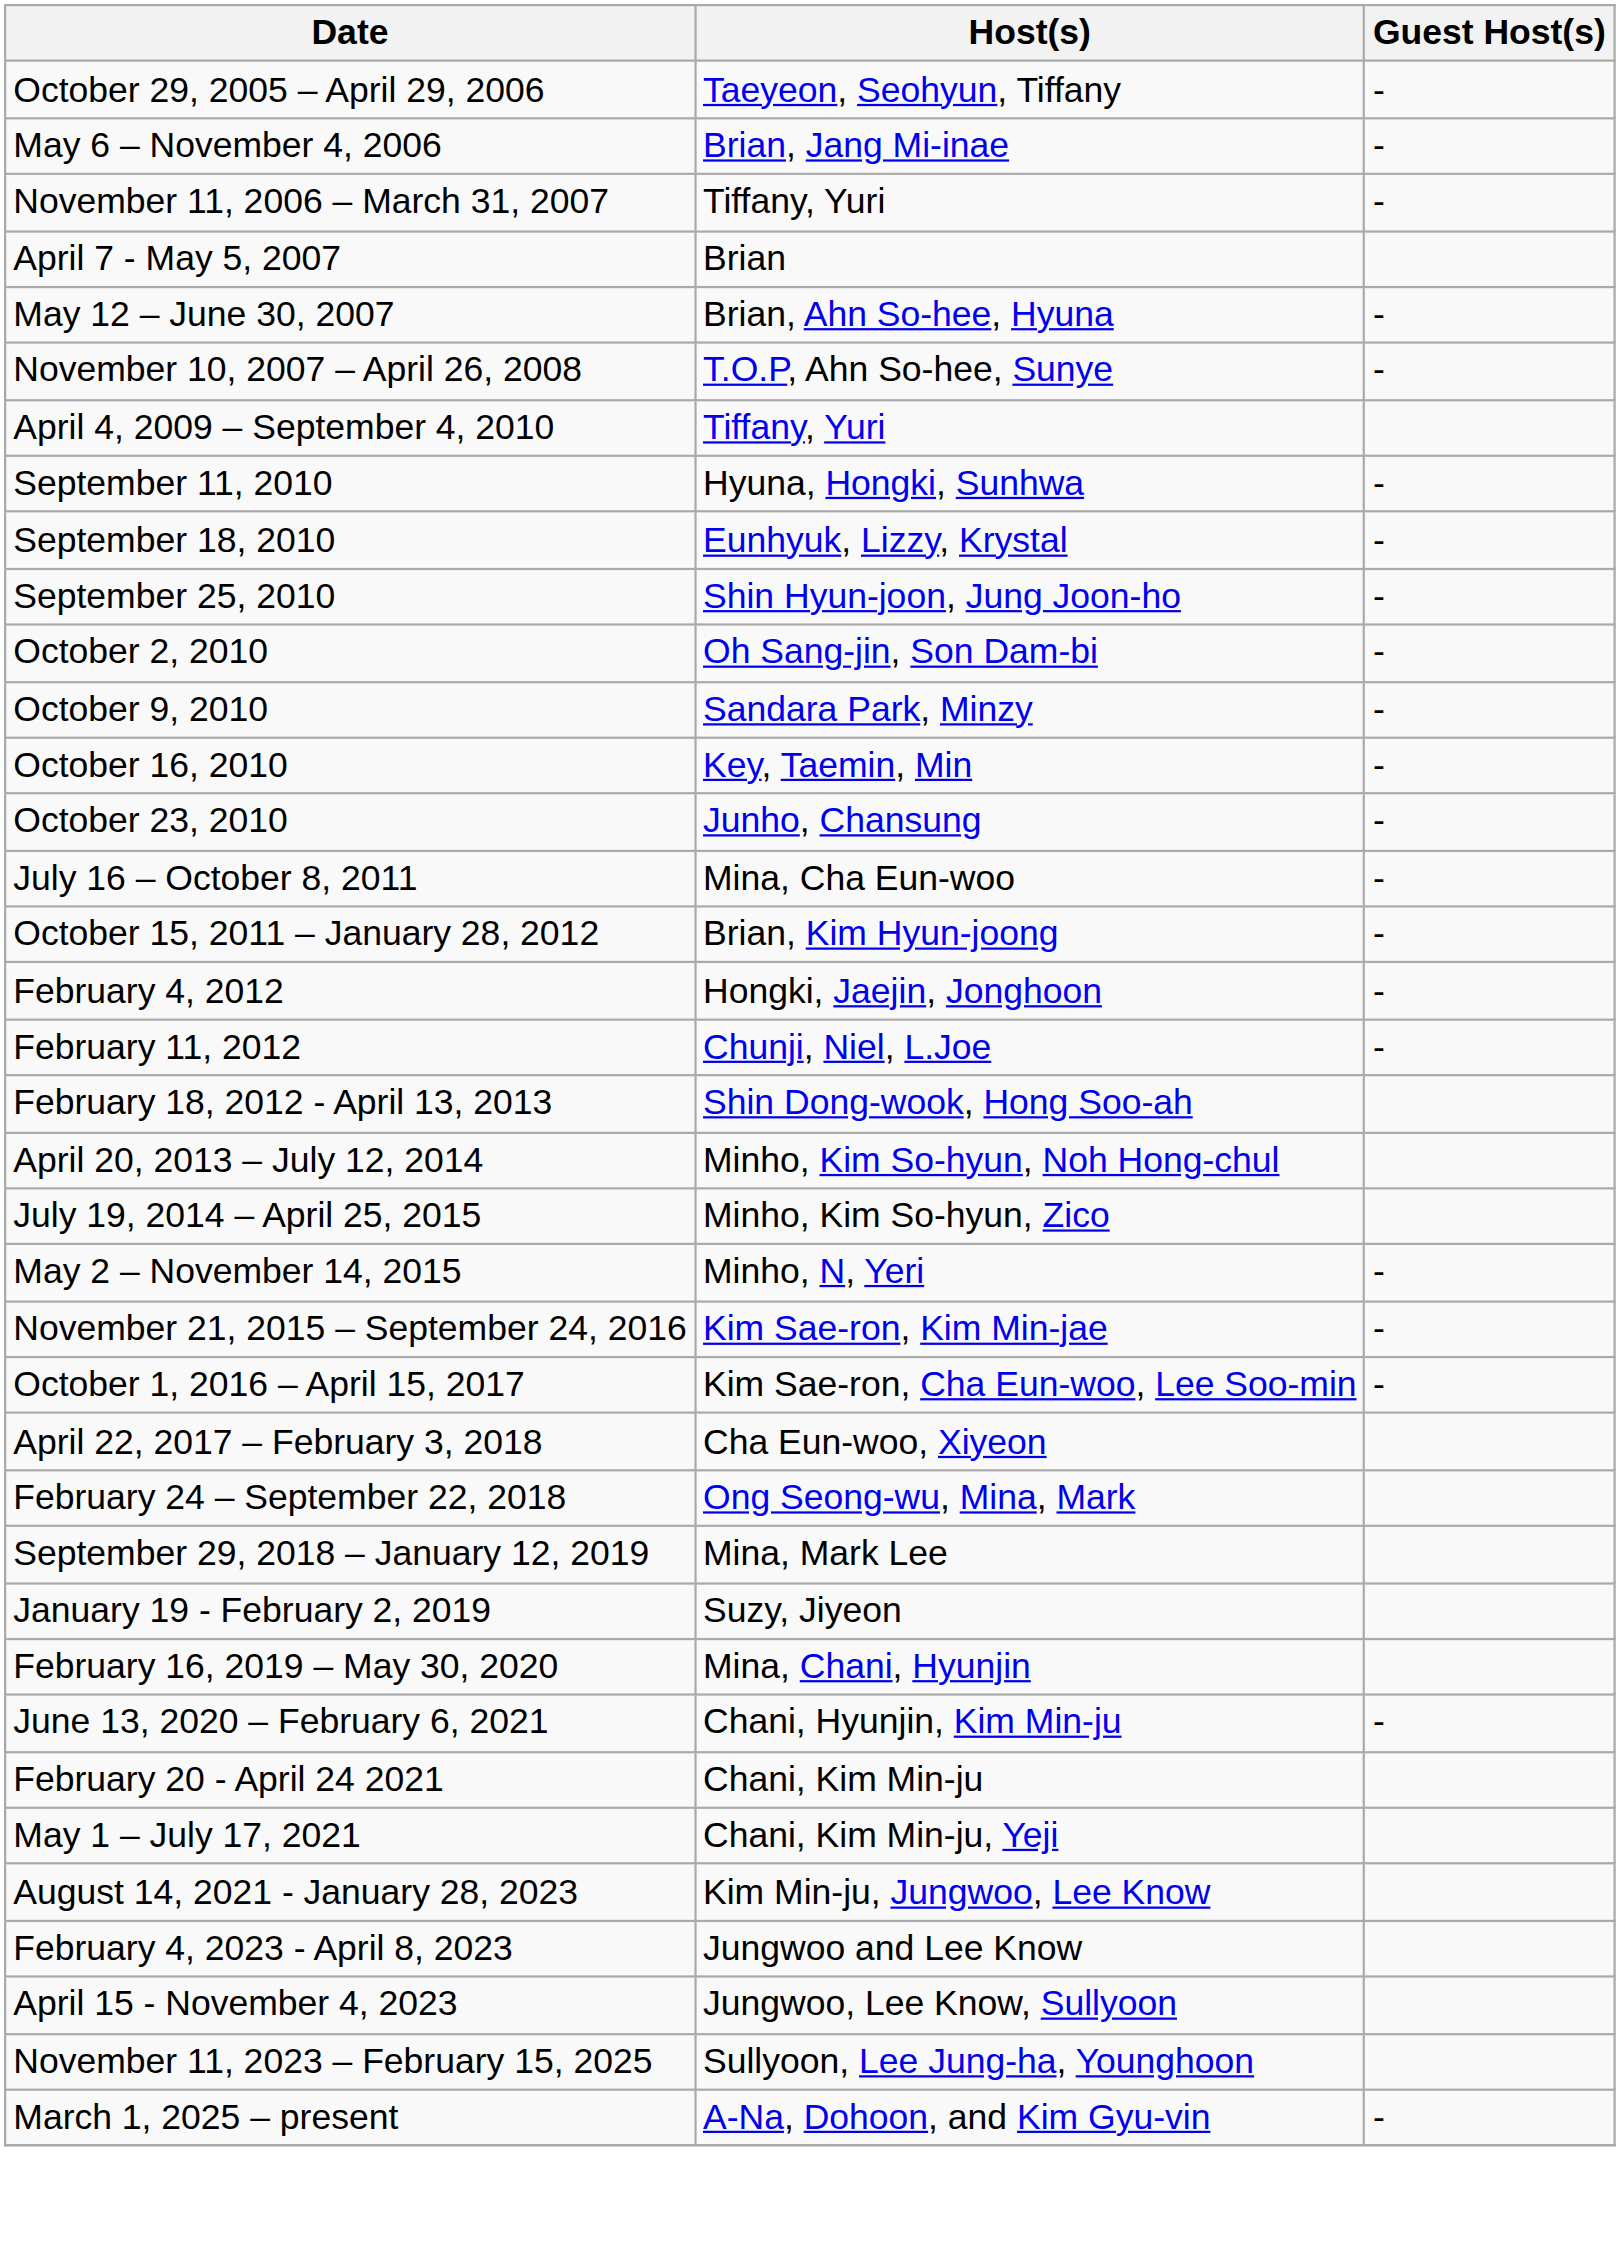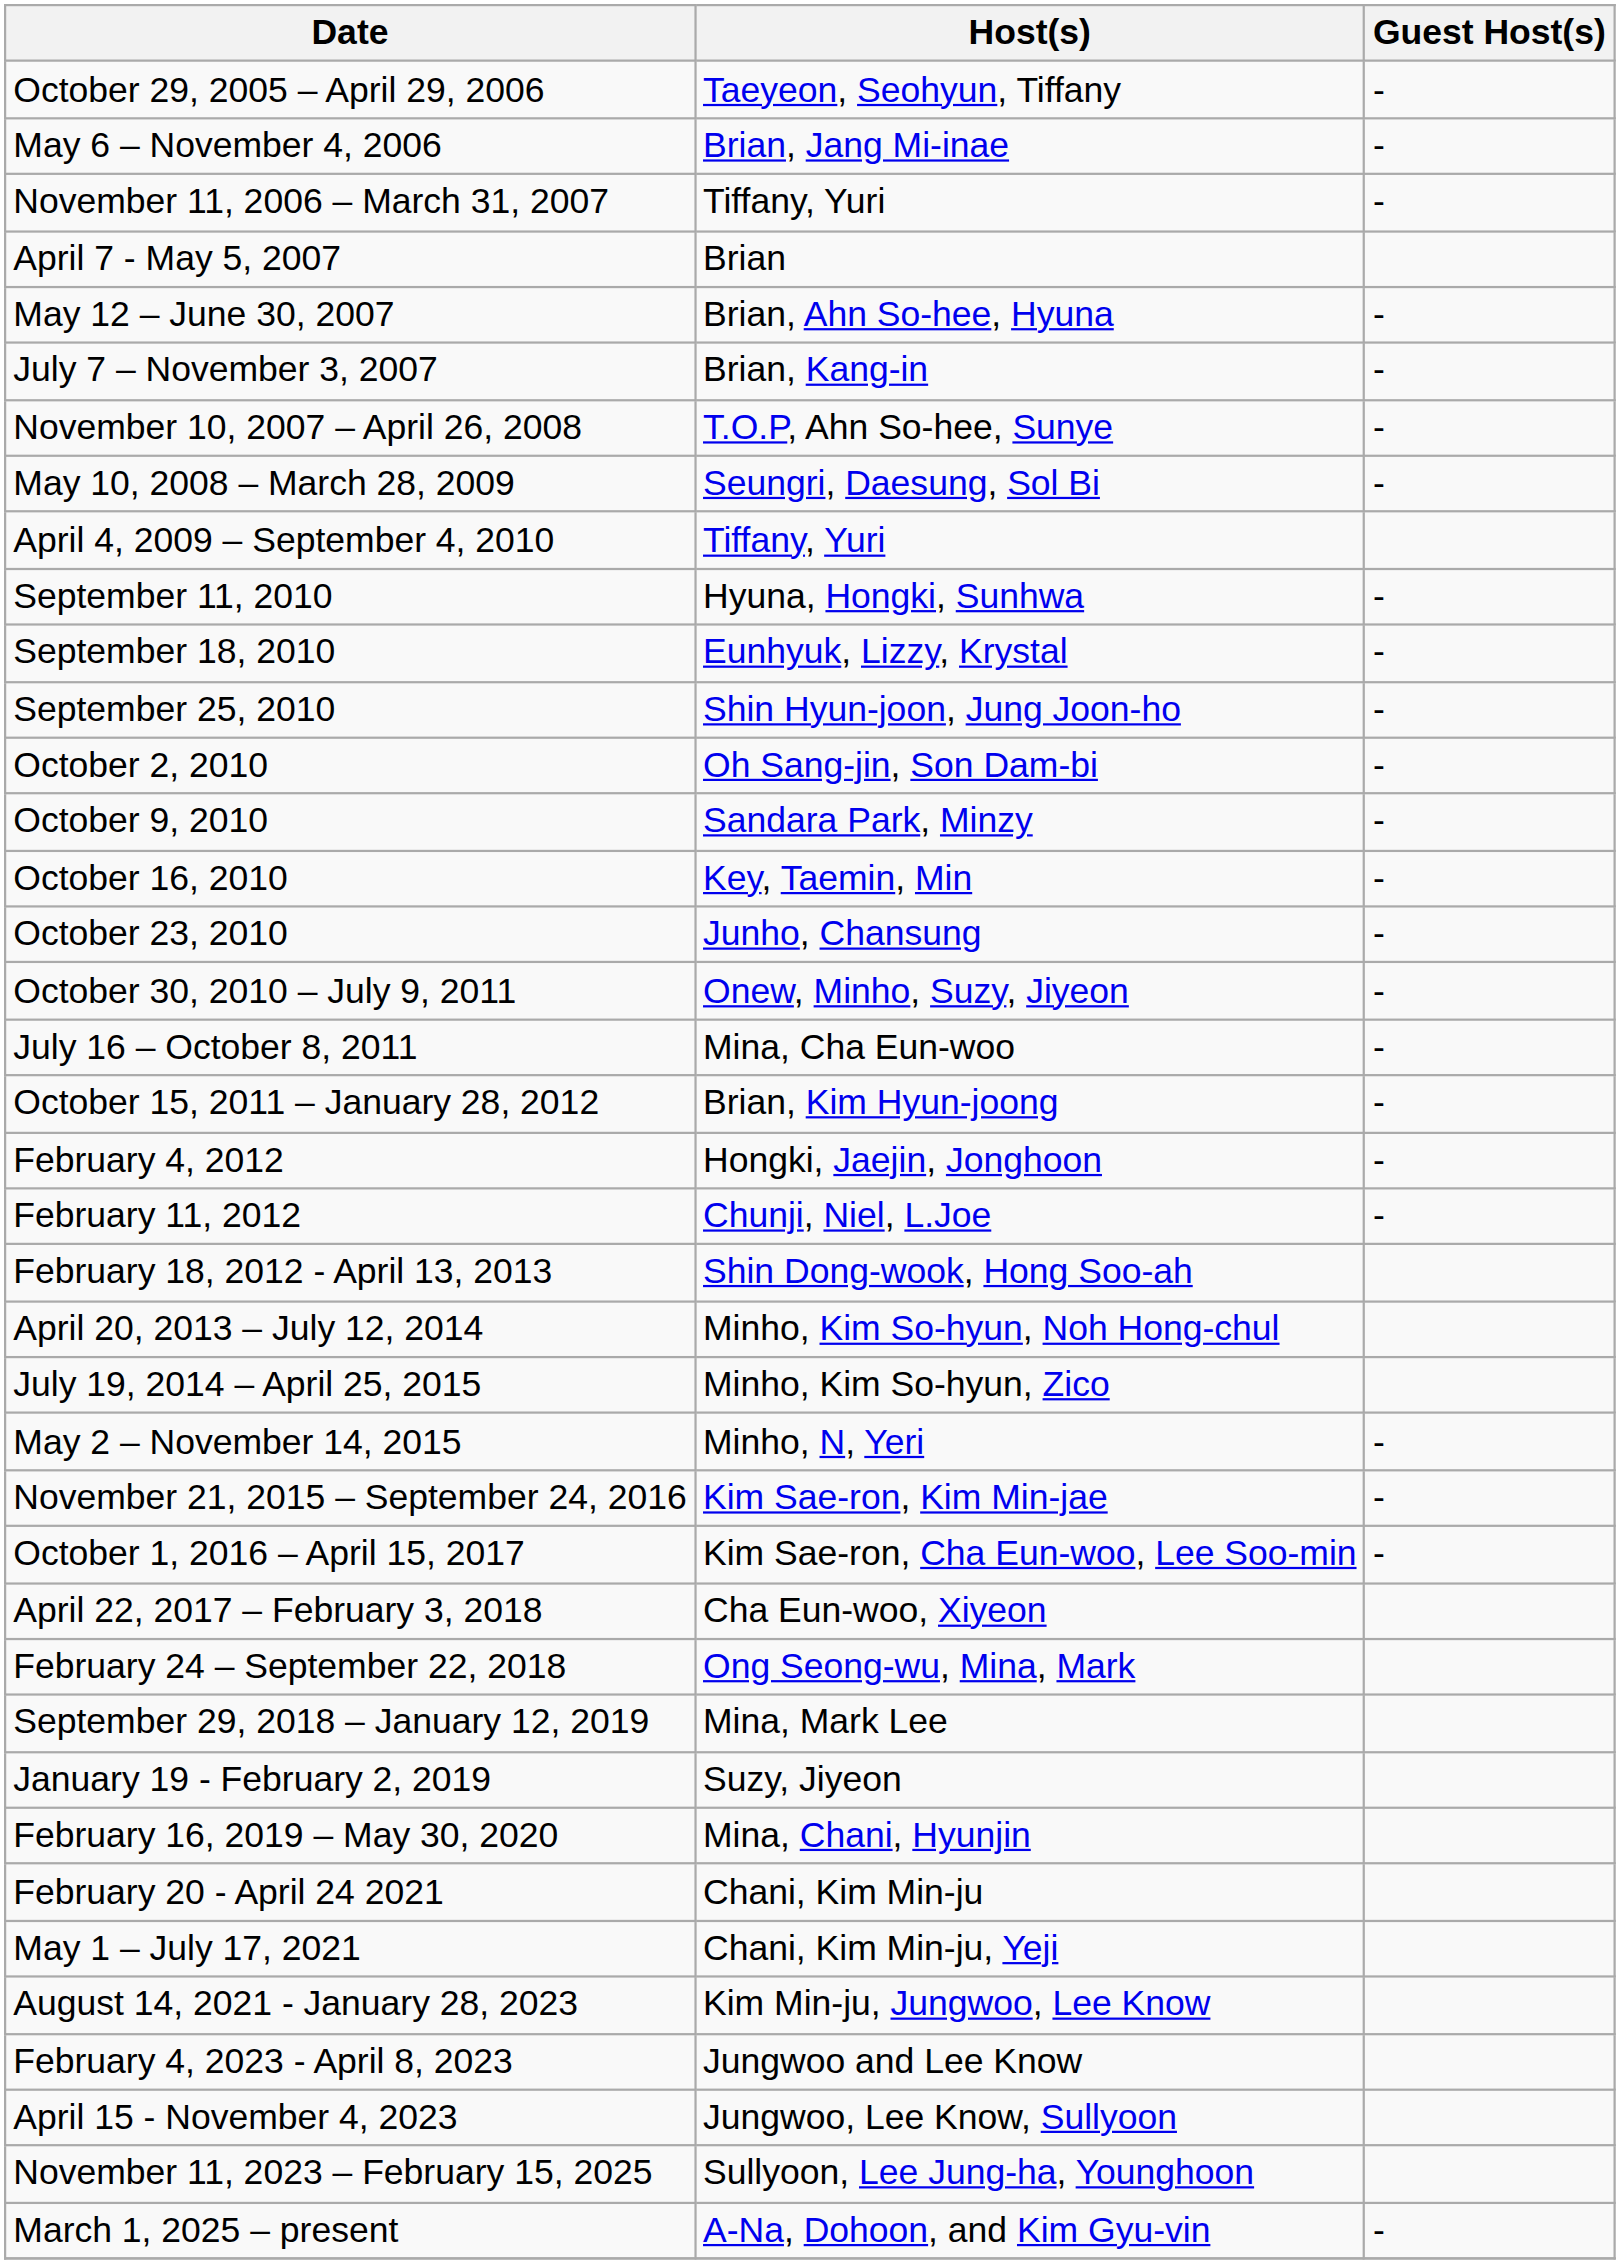 <table class="wikitable col3center">
 <tr>
 <th>Date</th>
 <th>Host(s)</th>
 <th style="text-align:center">Guest Host(s)</th>
 </tr>
 <tr>
 <td>October 29, 2005 – April 29, 2006</td>
 <td><a href='#'>Taeyeon</a>, <a href='#'>Seohyun</a>, Tiffany</td>
 <td>-</td>
 </tr>
 <tr>
 <td>May 6 – November 4, 2006</td>
 <td><a href='#'>Brian</a>, <a href='#'>Jang Mi-inae</a></td>
 <td>-</td>
 </tr>
 <tr>
 <td>November 11, 2006 – March 31, 2007</td>
 <td>Tiffany, Yuri</td>
 <td>-</td>
 </tr>
 <tr>
 <td>April 7 - May 5, 2007</td>
 <td>Brian</td>
 <td></td>
 </tr>
 <tr>
 <td>May 12 – June 30, 2007</td>
 <td>Brian, <a href='#'>Ahn So-hee</a>, <a href='#'>Hyuna</a></td>
 <td>-</td>
 </tr>
 <tr>
+<td>July 7 – November 3, 2007</td>
+<td>Brian, <a href='#'>Kang-in</a></td>
+<td>-</td>
+</tr>
+<tr>
 <td>November 10, 2007 – April 26, 2008</td>
 <td><a href='#'>T.O.P</a>, Ahn So-hee, <a href='#'>Sunye</a></td>
+<td>-</td>
+</tr>
+<tr>
+<td>May 10, 2008 – March 28, 2009</td>
+<td><a href='#'>Seungri</a>, <a href='#'>Daesung</a>, <a href='#'>Sol Bi</a></td>
 <td>-</td>
 </tr>
 <tr>
 <td>April 4, 2009 – September 4, 2010</td>
 <td><a href='#'>Tiffany</a>, <a href='#'>Yuri</a></td>
 <td></td>
 </tr>
 <tr>
 <td>September 11, 2010</td>
 <td>Hyuna, <a href='#'>Hongki</a>, <a href='#'>Sunhwa</a></td>
 <td>-</td>
 </tr>
 <tr>
 <td>September 18, 2010</td>
 <td><a href='#'>Eunhyuk</a>, <a href='#'>Lizzy</a>, <a href='#'>Krystal</a></td>
 <td>-</td>
 </tr>
 <tr>
 <td>September 25, 2010</td>
 <td><a href='#'>Shin Hyun-joon</a>, <a href='#'>Jung Joon-ho</a></td>
 <td>-</td>
 </tr>
 <tr>
 <td>October 2, 2010</td>
 <td><a href='#'>Oh Sang-jin</a>, <a href='#'>Son Dam-bi</a></td>
 <td>-</td>
 </tr>
 <tr>
 <td>October 9, 2010</td>
 <td><a href='#'>Sandara Park</a>, <a href='#'>Minzy</a></td>
 <td>-</td>
 </tr>
 <tr>
 <td>October 16, 2010</td>
 <td><a href='#'>Key</a>, <a href='#'>Taemin</a>, <a href='#'>Min</a></td>
 <td>-</td>
 </tr>
 <tr>
 <td>October 23, 2010</td>
 <td><a href='#'>Junho</a>, <a href='#'>Chansung</a></td>
+<td>-</td>
+</tr>
+<tr>
+<td>October 30, 2010 – July 9, 2011</td>
+<td><a href='#'>Onew</a>, <a href='#'>Minho</a>, <a href='#'>Suzy</a>, <a href='#'>Jiyeon</a></td>
 <td>-</td>
 </tr>
 <tr>
 <td>July 16 – October 8, 2011</td>
 <td>Mina, Cha Eun-woo</td>
 <td>-</td>
 </tr>
 <tr>
 <td>October 15, 2011 – January 28, 2012</td>
 <td>Brian, <a href='#'>Kim Hyun-joong</a></td>
 <td>-</td>
 </tr>
 <tr>
 <td>February 4, 2012</td>
 <td>Hongki, <a href='#'>Jaejin</a>, <a href='#'>Jonghoon</a></td>
 <td>-</td>
 </tr>
 <tr>
 <td>February 11, 2012</td>
 <td><a href='#'>Chunji</a>, <a href='#'>Niel</a>, <a href='#'>L.Joe</a></td>
 <td>-</td>
 </tr>
 <tr>
 <td>February 18, 2012 - April 13, 2013</td>
 <td><a href='#'>Shin Dong-wook</a>, <a href='#'>Hong Soo-ah</a></td>
 <td></td>
 </tr>
 <tr>
 <td>April 20, 2013 – July 12, 2014</td>
 <td>Minho, <a href='#'>Kim So-hyun</a>, <a href='#'>Noh Hong-chul</a></td>
 <td></td>
 </tr>
 <tr>
 <td>July 19, 2014 – April 25, 2015</td>
 <td>Minho, Kim So-hyun, <a href='#'>Zico</a></td>
 <td></td>
 </tr>
 <tr>
 <td>May 2 – November 14, 2015</td>
 <td>Minho, <a href='#'>N</a>, <a href='#'>Yeri</a></td>
 <td>-</td>
 </tr>
 <tr>
 <td>November 21, 2015 – September 24, 2016</td>
 <td><a href='#'>Kim Sae-ron</a>, <a href='#'>Kim Min-jae</a></td>
 <td>-</td>
 </tr>
 <tr>
 <td>October 1, 2016 – April 15, 2017</td>
 <td>Kim Sae-ron, <a href='#'>Cha Eun-woo</a>, <a href='#'>Lee Soo-min</a></td>
 <td>-</td>
 </tr>
 <tr>
 <td>April 22, 2017 – February 3, 2018</td>
 <td>Cha Eun-woo, <a href='#'>Xiyeon</a></td>
 <td></td>
 </tr>
 <tr>
 <td>February 24 – September 22, 2018</td>
 <td><a href='#'>Ong Seong-wu</a>, <a href='#'>Mina</a>, <a href='#'>Mark</a> </td>
 <td></td>
 </tr>
 <tr>
 <td>September 29, 2018 – January 12, 2019</td>
 <td>Mina, Mark Lee</td>
 <td></td>
 </tr>
 <tr>
 <td>January 19 - February 2, 2019</td>
 <td>Suzy, Jiyeon</td>
 <td></td>
 </tr>
 <tr>
 <td>February 16, 2019 – May 30, 2020</td>
 <td>Mina, <a href='#'>Chani</a>, <a href='#'>Hyunjin</a>  </td>
 <td></td>
 </tr>
 <tr>
-<td>June 13, 2020 – February 6, 2021</td>
-<td>Chani, Hyunjin, <a href='#'>Kim Min-ju</a></td>
-<td>-</td>
-</tr>
-<tr>
 <td>February 20 - April 24 2021</td>
 <td>Chani, Kim Min-ju</td>
 <td></td>
 </tr>
 <tr>
 <td>May 1 – July 17, 2021</td>
 <td>Chani, Kim Min-ju, <a href='#'>Yeji</a></td>
 <td></td>
 </tr>
 <tr>
 <td>August 14, 2021 - January 28, 2023</td>
 <td>Kim Min-ju, <a href='#'>Jungwoo</a>, <a href='#'>Lee Know</a> </td>
 <td></td>
 </tr>
 <tr>
 <td>February 4, 2023 - April 8, 2023</td>
 <td>Jungwoo and Lee Know</td>
 <td></td>
 </tr>
 <tr>
 <td>April 15 - November 4, 2023</td>
 <td>Jungwoo, Lee Know, <a href='#'>Sullyoon</a></td>
 <td></td>
 </tr>
 <tr>
 <td>November 11, 2023 – February 15, 2025</td>
 <td>Sullyoon, <a href='#'>Lee Jung-ha</a>, <a href='#'>Younghoon</a></td>
 <td></td>
 </tr>
 <tr>
 <td>March 1, 2025 – present</td>
 <td><a href='#'>A-Na</a>, <a href='#'>Dohoon</a>, and <a href='#'>Kim Gyu-vin</a></td>
 <td>-</td>
 </tr>
 <tr>
 </tr>
 </table>
